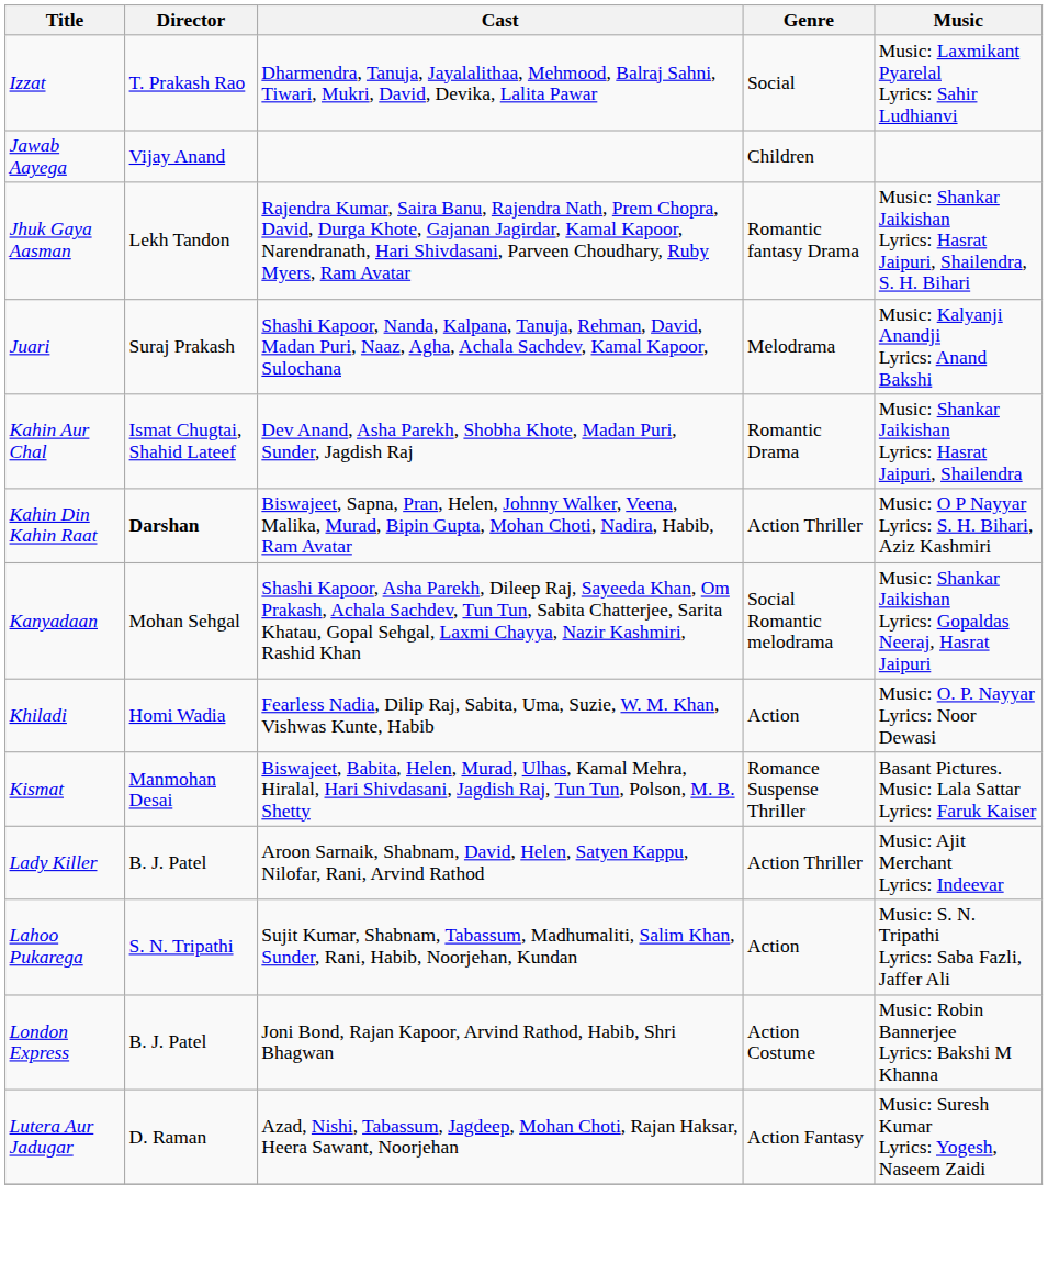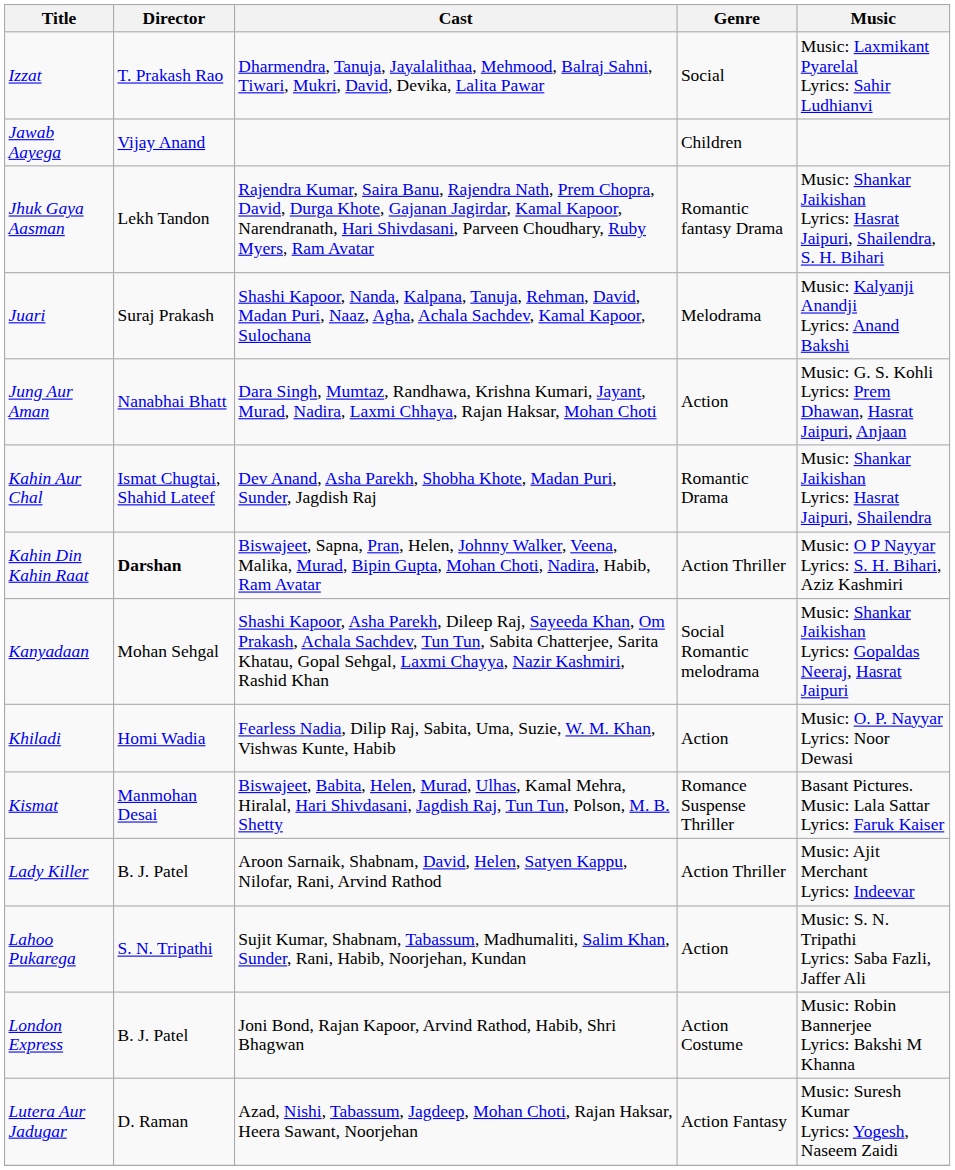 <table class="wikitable">
 <tr>
 <th>Title</th>
 <th>Director</th>
 <th>Cast</th>
 <th>Genre</th>
 <th>Music</th>
 </tr>
 <tr>
 <td><em><a href='#'>Izzat</a></em></td>
 <td><a href='#'>T. Prakash Rao</a></td>
 <td><a href='#'>Dharmendra</a>, <a href='#'>Tanuja</a>, <a href='#'>Jayalalithaa</a>, <a href='#'>Mehmood</a>, <a href='#'>Balraj Sahni</a>, <a href='#'>Tiwari</a>, <a href='#'>Mukri</a>, <a href='#'>David</a>, Devika, <a href='#'>Lalita Pawar</a></td>
 <td>Social</td>
 <td>Music: <a href='#'>Laxmikant Pyarelal</a><br>Lyrics: <a href='#'>Sahir Ludhianvi</a></td>
 </tr>
 <tr>
 <td><em><a href='#'>Jawab Aayega</a></em></td>
 <td><a href='#'>Vijay Anand</a></td>
 <td></td>
 <td>Children</td>
 <td></td>
 </tr>
 <tr>
 <td><em><a href='#'>Jhuk Gaya Aasman</a></em></td>
 <td>Lekh Tandon</td>
 <td><a href='#'>Rajendra Kumar</a>, <a href='#'>Saira Banu</a>, <a href='#'>Rajendra Nath</a>, <a href='#'>Prem Chopra</a>, <a href='#'>David</a>, <a href='#'>Durga Khote</a>, <a href='#'>Gajanan Jagirdar</a>, <a href='#'>Kamal Kapoor</a>, Narendranath, <a href='#'>Hari Shivdasani</a>, Parveen Choudhary, <a href='#'>Ruby Myers</a>, <a href='#'>Ram Avatar</a></td>
 <td>Romantic fantasy Drama</td>
 <td>Music: <a href='#'>Shankar Jaikishan</a><br>Lyrics: <a href='#'>Hasrat Jaipuri</a>, <a href='#'>Shailendra</a>, <a href='#'>S. H. Bihari</a></td>
 </tr>
 <tr>
 <td><em><a href='#'>Juari</a></em></td>
 <td>Suraj Prakash</td>
 <td><a href='#'>Shashi Kapoor</a>, <a href='#'>Nanda</a>, <a href='#'>Kalpana</a>, <a href='#'>Tanuja</a>, <a href='#'>Rehman</a>, <a href='#'>David</a>, <a href='#'>Madan Puri</a>, <a href='#'>Naaz</a>, <a href='#'>Agha</a>, <a href='#'>Achala Sachdev</a>, <a href='#'>Kamal Kapoor</a>, <a href='#'>Sulochana</a></td>
 <td>Melodrama</td>
 <td>Music: <a href='#'>Kalyanji Anandji</a><br>Lyrics: <a href='#'>Anand Bakshi</a></td>
+</tr>
+<tr>
+<td><em><a href='#'>Jung Aur Aman</a></em></td>
+<td><a href='#'>Nanabhai Bhatt</a></td>
+<td><a href='#'>Dara Singh</a>, <a href='#'>Mumtaz</a>,  Randhawa, Krishna Kumari, <a href='#'>Jayant</a>, <a href='#'>Murad</a>, <a href='#'>Nadira</a>, <a href='#'>Laxmi Chhaya</a>, Rajan Haksar, <a href='#'>Mohan Choti</a></td>
+<td>Action</td>
+<td>Music:  G. S. Kohli<br>Lyrics: <a href='#'>Prem Dhawan</a>, <a href='#'>Hasrat Jaipuri</a>, <a href='#'>Anjaan</a></td>
 </tr>
 <tr>
 <td><em><a href='#'>Kahin Aur Chal</a></em></td>
 <td><a href='#'>Ismat Chugtai</a>, <a href='#'>Shahid Lateef</a></td>
 <td><a href='#'>Dev Anand</a>, <a href='#'>Asha Parekh</a>, <a href='#'>Shobha Khote</a>, <a href='#'>Madan Puri</a>, <a href='#'>Sunder</a>, Jagdish Raj</td>
 <td>Romantic Drama</td>
 <td>Music: <a href='#'>Shankar Jaikishan</a><br>Lyrics: <a href='#'>Hasrat Jaipuri</a>, <a href='#'>Shailendra</a></td>
 </tr>
 <tr>
 <td><em><a href='#'>Kahin Din Kahin Raat</a></em></td>
 <td><strong>Darshan</strong></td>
 <td><a href='#'>Biswajeet</a>, Sapna, <a href='#'>Pran</a>, Helen, <a href='#'>Johnny Walker</a>, <a href='#'>Veena</a>, Malika, <a href='#'>Murad</a>, <a href='#'>Bipin Gupta</a>, <a href='#'>Mohan Choti</a>, <a href='#'>Nadira</a>, Habib, <a href='#'>Ram Avatar</a></td>
 <td>Action Thriller</td>
 <td>Music: <a href='#'>O P Nayyar</a><br>Lyrics: <a href='#'>S. H. Bihari</a>, Aziz Kashmiri</td>
 </tr>
 <tr>
 <td><em><a href='#'>Kanyadaan</a></em></td>
 <td>Mohan Sehgal</td>
 <td><a href='#'>Shashi Kapoor</a>, <a href='#'>Asha Parekh</a>, Dileep Raj, <a href='#'>Sayeeda Khan</a>, <a href='#'>Om Prakash</a>, <a href='#'>Achala Sachdev</a>, <a href='#'>Tun Tun</a>, Sabita Chatterjee, Sarita Khatau, Gopal Sehgal, <a href='#'>Laxmi Chayya</a>, <a href='#'>Nazir Kashmiri</a>, Rashid Khan</td>
 <td>Social Romantic melodrama</td>
 <td>Music: <a href='#'>Shankar Jaikishan</a><br>Lyrics: <a href='#'>Gopaldas Neeraj</a>, <a href='#'>Hasrat Jaipuri</a></td>
 </tr>
 <tr>
 <td><em><a href='#'>Khiladi</a></em></td>
 <td><a href='#'>Homi Wadia</a></td>
 <td><a href='#'>Fearless Nadia</a>, Dilip Raj, Sabita, Uma, Suzie, <a href='#'>W. M. Khan</a>, Vishwas Kunte, Habib</td>
 <td>Action</td>
 <td>Music: <a href='#'>O. P. Nayyar</a><br>Lyrics: Noor Dewasi</td>
 </tr>
 <tr>
 <td><em><a href='#'>Kismat</a></em></td>
 <td><a href='#'>Manmohan Desai</a></td>
 <td><a href='#'>Biswajeet</a>, <a href='#'>Babita</a>, <a href='#'>Helen</a>, <a href='#'>Murad</a>, <a href='#'>Ulhas</a>, Kamal Mehra, Hiralal, <a href='#'>Hari Shivdasani</a>, <a href='#'>Jagdish Raj</a>, <a href='#'>Tun Tun</a>, Polson, <a href='#'>M. B. Shetty</a></td>
 <td>Romance Suspense Thriller</td>
 <td>Basant Pictures. Music: Lala Sattar<br>Lyrics: <a href='#'>Faruk Kaiser</a></td>
 </tr>
 <tr>
 <td><em><a href='#'>Lady Killer</a></em></td>
 <td>B. J. Patel</td>
 <td>Aroon Sarnaik, Shabnam, <a href='#'>David</a>, <a href='#'>Helen</a>, <a href='#'>Satyen Kappu</a>, Nilofar, Rani, Arvind Rathod</td>
 <td>Action Thriller</td>
 <td>Music: Ajit Merchant<br>Lyrics: <a href='#'>Indeevar</a></td>
 </tr>
 <tr>
 <td><em><a href='#'>Lahoo Pukarega</a></em></td>
 <td><a href='#'>S. N. Tripathi</a></td>
 <td>Sujit Kumar, Shabnam, <a href='#'>Tabassum</a>, Madhumaliti, <a href='#'>Salim Khan</a>, <a href='#'>Sunder</a>, Rani, Habib, Noorjehan, Kundan</td>
 <td>Action</td>
 <td>Music: S. N. Tripathi<br>Lyrics: Saba Fazli, Jaffer Ali</td>
 </tr>
 <tr>
 <td><em><a href='#'>London Express</a></em></td>
 <td>B. J. Patel</td>
 <td>Joni Bond, Rajan Kapoor, Arvind Rathod, Habib, Shri Bhagwan</td>
 <td>Action Costume</td>
 <td>Music: Robin Bannerjee <br>Lyrics: Bakshi M Khanna</td>
 </tr>
 <tr>
 <td><em><a href='#'>Lutera Aur Jadugar</a></em></td>
 <td>D. Raman</td>
 <td>Azad, <a href='#'>Nishi</a>, <a href='#'>Tabassum</a>, <a href='#'>Jagdeep</a>, <a href='#'>Mohan Choti</a>, Rajan Haksar, Heera Sawant, Noorjehan</td>
 <td>Action Fantasy</td>
 <td>Music:  Suresh Kumar<br>Lyrics: <a href='#'>Yogesh</a>, Naseem Zaidi</td>
 </tr>
 <tr>
 </tr>
 </table>
